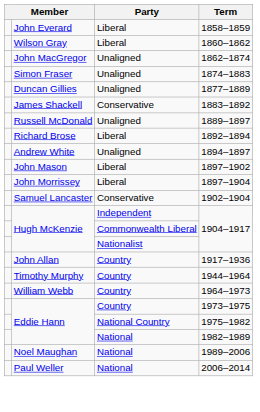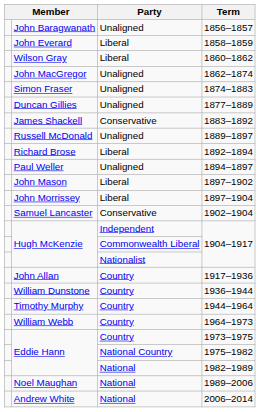 <table class="wikitable">
 <tr>
 <th colspan="2">Member</th>
 <th>Party</th>
 <th>Term</th>
+</tr>
+<tr>
+<td> </td>
+<td><a href='#'>John Baragwanath</a></td>
+<td>Unaligned</td>
+<td>1856–1857</td>
 </tr>
 <tr>
 <td> </td>
 <td><a href='#'>John Everard</a></td>
 <td>Liberal</td>
 <td>1858–1859</td>
 </tr>
 <tr>
 <td> </td>
 <td><a href='#'>Wilson Gray</a></td>
 <td>Liberal</td>
 <td>1860–1862</td>
 </tr>
 <tr>
 <td> </td>
 <td><a href='#'>John MacGregor</a></td>
 <td>Unaligned</td>
 <td>1862–1874</td>
 </tr>
 <tr>
 <td> </td>
 <td><a href='#'>Simon Fraser</a></td>
 <td>Unaligned</td>
 <td>1874–1883</td>
 </tr>
 <tr>
 <td> </td>
 <td><a href='#'>Duncan Gillies</a></td>
 <td>Unaligned</td>
 <td>1877–1889</td>
 </tr>
 <tr>
 <td> </td>
 <td><a href='#'>James Shackell</a></td>
 <td>Conservative</td>
 <td>1883–1892</td>
 </tr>
 <tr>
 <td> </td>
 <td><a href='#'>Russell McDonald</a></td>
 <td>Unaligned</td>
 <td>1889–1897</td>
 </tr>
 <tr>
 <td> </td>
 <td><a href='#'>Richard Brose</a></td>
 <td>Liberal</td>
 <td>1892–1894</td>
 </tr>
 <tr>
 <td> </td>
-<td><a href='#'>Andrew White</a></td>
+<td><a href='#'>Paul Weller</a></td>
 <td>Unaligned</td>
 <td>1894–1897</td>
 </tr>
 <tr>
 <td> </td>
 <td><a href='#'>John Mason</a></td>
 <td>Liberal</td>
 <td>1897–1902</td>
 </tr>
 <tr>
 <td> </td>
 <td><a href='#'>John Morrissey</a></td>
 <td>Liberal</td>
 <td>1897–1904</td>
 </tr>
 <tr>
 <td> </td>
 <td><a href='#'>Samuel Lancaster</a></td>
 <td>Conservative</td>
 <td>1902–1904</td>
 </tr>
 <tr>
 <td> </td>
 <td rowspan="3"><a href='#'>Hugh McKenzie</a></td>
 <td><a href='#'>Independent</a></td>
 <td rowspan="3">1904–1917</td>
 </tr>
 <tr>
 <td> </td>
 <td><a href='#'>Commonwealth Liberal</a></td>
 </tr>
 <tr>
 <td> </td>
 <td><a href='#'>Nationalist</a></td>
 </tr>
 <tr>
 <td> </td>
 <td><a href='#'>John Allan</a></td>
 <td><a href='#'>Country</a></td>
 <td>1917–1936</td>
 </tr>
 <tr>
 <td> </td>
+<td><a href='#'>William Dunstone</a></td>
+<td><a href='#'>Country</a></td>
+<td>1936–1944</td>
+</tr>
+<tr>
+<td> </td>
 <td><a href='#'>Timothy Murphy</a></td>
 <td><a href='#'>Country</a></td>
 <td>1944–1964</td>
 </tr>
 <tr>
 <td> </td>
 <td><a href='#'>William Webb</a></td>
 <td><a href='#'>Country</a></td>
 <td>1964–1973</td>
 </tr>
 <tr>
 <td> </td>
 <td rowspan="3"><a href='#'>Eddie Hann</a></td>
 <td><a href='#'>Country</a></td>
 <td>1973–1975</td>
 </tr>
 <tr>
 <td> </td>
 <td><a href='#'>National Country</a></td>
 <td>1975–1982</td>
 </tr>
 <tr>
 <td> </td>
 <td><a href='#'>National</a></td>
 <td>1982–1989</td>
 </tr>
 <tr>
 <td> </td>
 <td><a href='#'>Noel Maughan</a></td>
 <td><a href='#'>National</a></td>
 <td>1989–2006</td>
 </tr>
 <tr>
 <td> </td>
-<td><a href='#'>Paul Weller</a></td>
+<td><a href='#'>Andrew White</a></td>
 <td><a href='#'>National</a></td>
 <td>2006–2014</td>
 </tr>
 </table>
